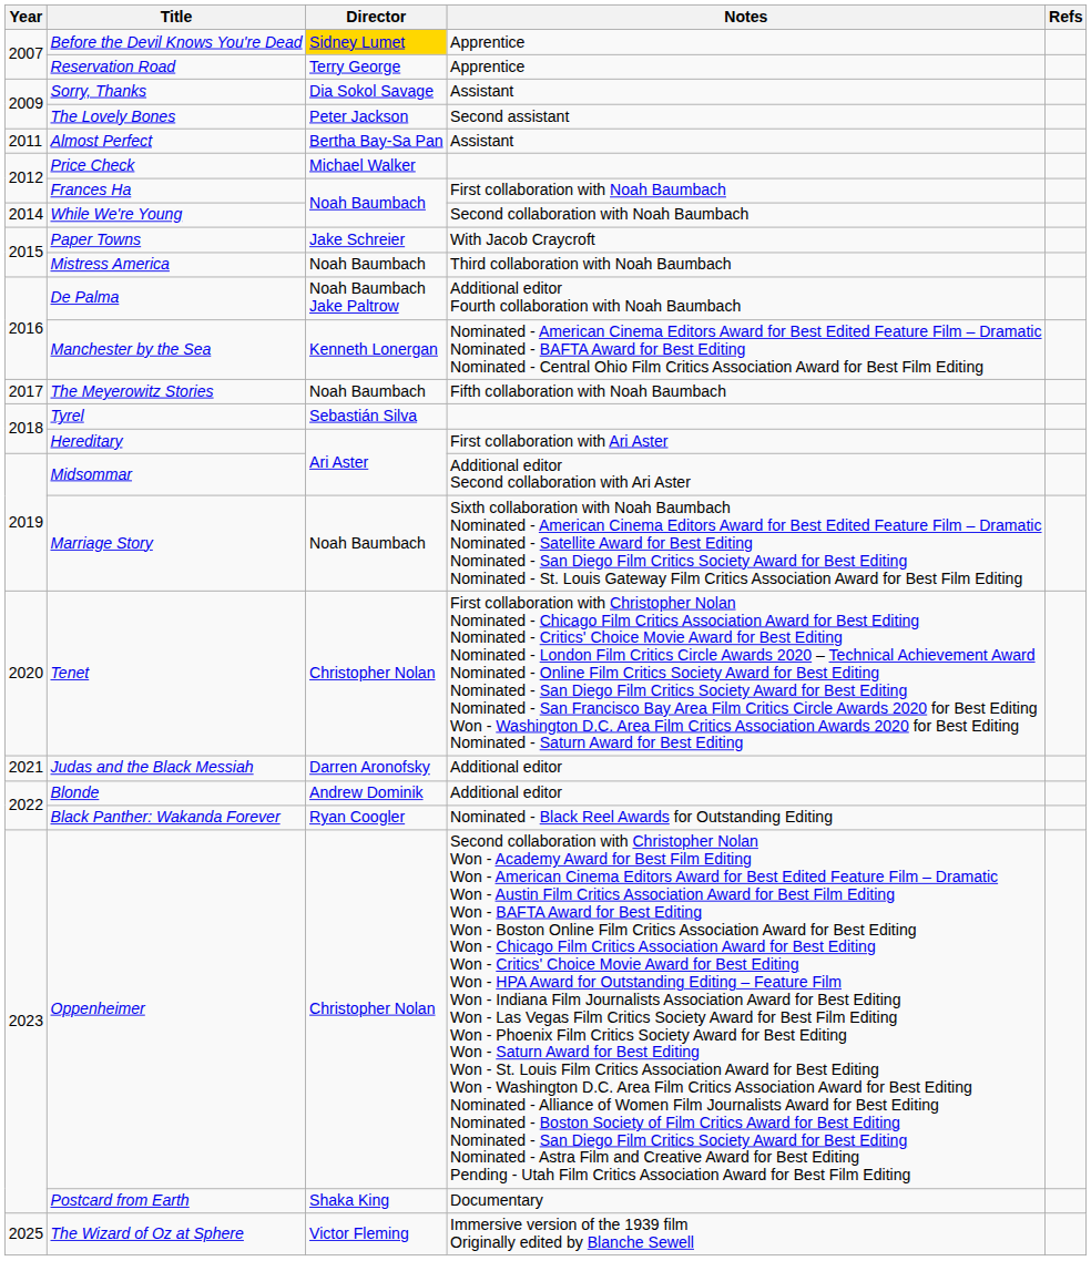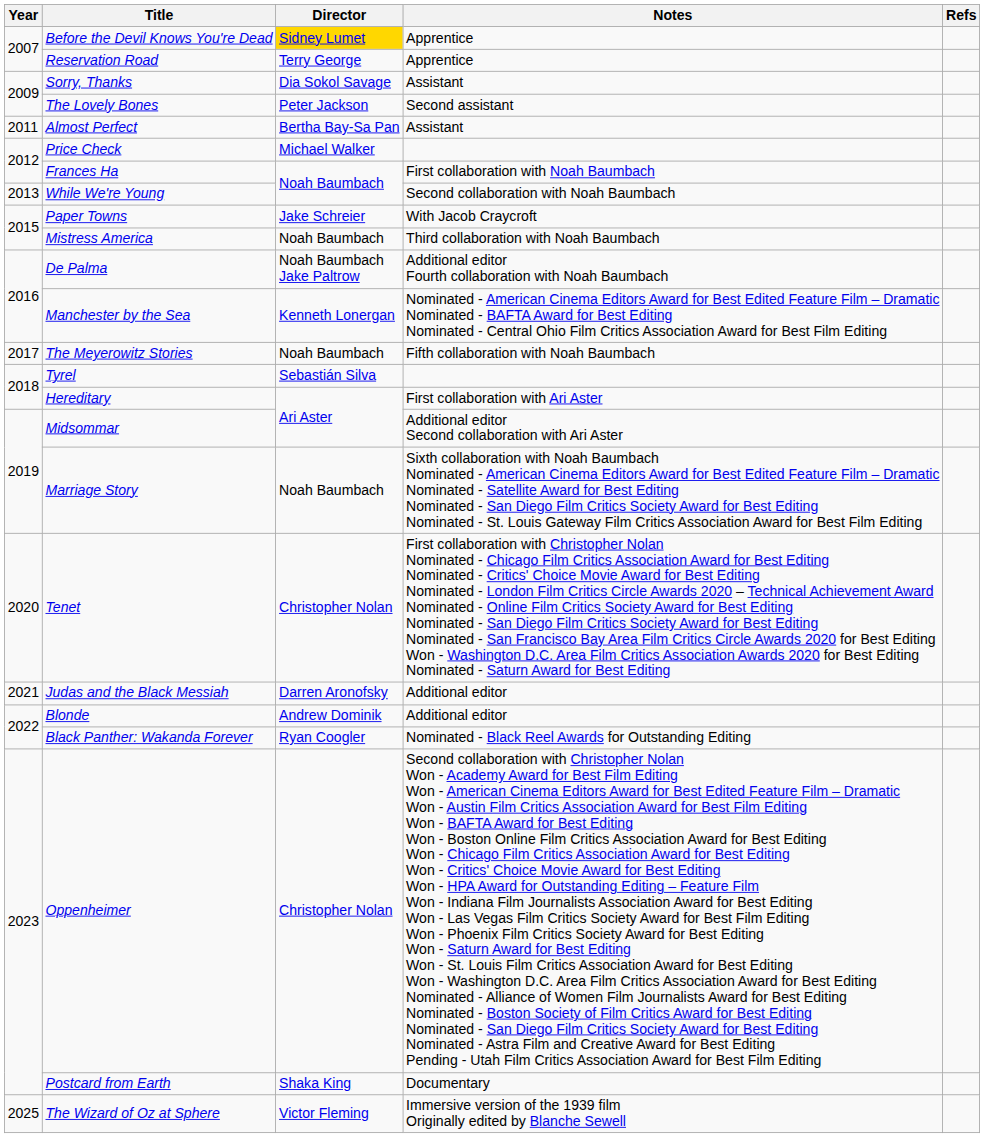 <table class="wikitable">
 <tr style="background:#ccc; text-align:center;">
 <th>Year</th>
 <th>Title</th>
 <th>Director</th>
 <th>Notes</th>
 <th>Refs</th>
 </tr>
 <tr>
 <td rowspan="2">2007</td>
 <td><em><a href='#'>Before the Devil Knows You're Dead</a></em></td>
 <td style="background: gold;"><a href='#'>Sidney Lumet</a></td>
 <td>Apprentice</td>
 <td></td>
 </tr>
 <tr>
 <td><em><a href='#'>Reservation Road</a></em></td>
 <td><a href='#'>Terry George</a></td>
 <td>Apprentice</td>
 <td></td>
 </tr>
 <tr>
 <td rowspan="2">2009</td>
 <td><em><a href='#'>Sorry, Thanks</a></em></td>
 <td><a href='#'>Dia Sokol Savage</a></td>
 <td>Assistant</td>
 <td></td>
 </tr>
 <tr>
 <td><em><a href='#'>The Lovely Bones</a></em></td>
 <td><a href='#'>Peter Jackson</a></td>
 <td>Second assistant</td>
 <td></td>
 </tr>
 <tr>
 <td>2011</td>
 <td><em><a href='#'>Almost Perfect</a></em></td>
 <td><a href='#'>Bertha Bay-Sa Pan</a></td>
 <td>Assistant</td>
 <td></td>
 </tr>
 <tr>
 <td rowspan="2">2012</td>
 <td><em><a href='#'>Price Check</a></em></td>
 <td><a href='#'>Michael Walker</a></td>
 <td></td>
 <td></td>
 </tr>
 <tr>
 <td><em><a href='#'>Frances Ha</a></em></td>
 <td rowspan="2"><a href='#'>Noah Baumbach</a></td>
 <td>First collaboration with <a href='#'>Noah Baumbach</a></td>
 <td></td>
 </tr>
 <tr>
-<td>2014</td>
+<td>2013</td>
 <td><em><a href='#'>While We're Young</a></em></td>
 <td>Second collaboration with Noah Baumbach</td>
 <td></td>
 </tr>
 <tr>
 <td rowspan="2">2015</td>
 <td><em><a href='#'>Paper Towns</a></em></td>
 <td><a href='#'>Jake Schreier</a></td>
 <td>With Jacob Craycroft</td>
 <td></td>
 </tr>
 <tr>
 <td><em><a href='#'>Mistress America</a></em></td>
 <td>Noah Baumbach</td>
 <td>Third collaboration with Noah Baumbach</td>
 <td></td>
 </tr>
 <tr>
 <td rowspan="2">2016</td>
 <td><em><a href='#'>De Palma</a></em></td>
 <td>Noah Baumbach<br><a href='#'>Jake Paltrow</a></td>
 <td>Additional editor<br>Fourth collaboration with Noah Baumbach</td>
 <td></td>
 </tr>
 <tr>
 <td><em><a href='#'>Manchester by the Sea</a></em></td>
 <td><a href='#'>Kenneth Lonergan</a></td>
 <td>Nominated - <a href='#'>American Cinema Editors Award for Best Edited Feature Film – Dramatic</a><br>Nominated - <a href='#'>BAFTA Award for Best Editing</a> <br>Nominated - Central Ohio Film Critics Association Award for Best Film Editing</td>
 <td></td>
 </tr>
 <tr>
 <td>2017</td>
 <td><em><a href='#'>The Meyerowitz Stories</a></em></td>
 <td>Noah Baumbach</td>
 <td>Fifth collaboration with Noah Baumbach</td>
 <td></td>
 </tr>
 <tr>
 <td rowspan="2">2018</td>
 <td><em><a href='#'>Tyrel</a></em></td>
 <td><a href='#'>Sebastián Silva</a></td>
 <td></td>
 <td></td>
 </tr>
 <tr>
 <td><em><a href='#'>Hereditary</a></em></td>
 <td rowspan="2"><a href='#'>Ari Aster</a></td>
 <td>First collaboration with <a href='#'>Ari Aster</a></td>
 <td></td>
 </tr>
 <tr>
 <td rowspan="2">2019</td>
 <td><em><a href='#'>Midsommar</a></em></td>
 <td>Additional editor<br>Second collaboration with Ari Aster</td>
 <td></td>
 </tr>
 <tr>
 <td><em><a href='#'>Marriage Story</a></em></td>
 <td>Noah Baumbach</td>
 <td>Sixth collaboration with Noah Baumbach<br>Nominated - <a href='#'>American Cinema Editors Award for Best Edited Feature Film – Dramatic</a> <br>Nominated - <a href='#'>Satellite Award for Best Editing</a> <br>Nominated - <a href='#'>San Diego Film Critics Society Award for Best Editing</a> <br>Nominated - St. Louis Gateway Film Critics Association Award for Best Film Editing</td>
 <td></td>
 </tr>
 <tr>
 <td>2020</td>
 <td><em><a href='#'>Tenet</a></em></td>
 <td><a href='#'>Christopher Nolan</a></td>
 <td>First collaboration with <a href='#'>Christopher Nolan</a> <br>Nominated - <a href='#'>Chicago Film Critics Association Award for Best Editing</a> <br>Nominated - <a href='#'>Critics' Choice Movie Award for Best Editing</a><br>Nominated - <a href='#'>London Film Critics Circle Awards 2020</a> – <a href='#'>Technical Achievement Award</a> <br>Nominated - <a href='#'>Online Film Critics Society Award for Best Editing</a><br>Nominated - <a href='#'>San Diego Film Critics Society Award for Best Editing</a> <br>Nominated - <a href='#'>San Francisco Bay Area Film Critics Circle Awards 2020</a> for Best Editing <br>Won - <a href='#'>Washington D.C. Area Film Critics Association Awards 2020</a> for Best Editing<br>Nominated - <a href='#'>Saturn Award for Best Editing</a></td>
 <td></td>
 </tr>
 <tr>
 <td>2021</td>
 <td><em><a href='#'>Judas and the Black Messiah</a></em></td>
 <td><a href='#'>Darren Aronofsky</a></td>
 <td>Additional editor</td>
 <td></td>
 </tr>
 <tr>
 <td rowspan="2">2022</td>
 <td><em><a href='#'>Blonde</a></em></td>
 <td><a href='#'>Andrew Dominik</a></td>
 <td>Additional editor</td>
 <td></td>
 </tr>
 <tr>
 <td><em><a href='#'>Black Panther: Wakanda Forever</a></em></td>
 <td><a href='#'>Ryan Coogler</a></td>
 <td>Nominated - <a href='#'>Black Reel Awards</a> for Outstanding Editing</td>
 <td></td>
 </tr>
 <tr>
 <td rowspan="2">2023</td>
 <td><em><a href='#'>Oppenheimer</a></em></td>
 <td><a href='#'>Christopher Nolan</a></td>
 <td>Second collaboration with <a href='#'>Christopher Nolan</a><br>Won - <a href='#'>Academy Award for Best Film Editing</a><br>Won - <a href='#'>American Cinema Editors Award for Best Edited Feature Film – Dramatic</a><br>Won - <a href='#'>Austin Film Critics Association Award for Best Film Editing</a> <br>Won - <a href='#'>BAFTA Award for Best Editing</a> <br>Won - Boston Online Film Critics Association Award for Best Editing <br>Won - <a href='#'>Chicago Film Critics Association Award for Best Editing</a><br>Won - <a href='#'>Critics' Choice Movie Award for Best Editing</a><br>Won - <a href='#'>HPA Award for Outstanding Editing – Feature Film</a> <br>Won - Indiana Film Journalists Association Award for Best Editing <br>Won - Las Vegas Film Critics Society Award for Best Film Editing <br>Won - Phoenix Film Critics Society Award for Best Editing<br>Won - <a href='#'>Saturn Award for Best Editing</a><br>Won - St. Louis Film Critics Association Award for Best Editing <br>Won - Washington D.C. Area Film Critics Association Award for Best Editing <br>Nominated - Alliance of Women Film Journalists Award for Best Editing <br>Nominated - <a href='#'>Boston Society of Film Critics Award for Best Editing</a> <br>Nominated - <a href='#'>San Diego Film Critics Society Award for Best Editing</a> <br>Nominated - Astra Film and Creative Award for Best Editing<br>Pending - Utah Film Critics Association Award for Best Film Editing</td>
 <td></td>
 </tr>
 <tr>
 <td><em><a href='#'>Postcard from Earth</a></em></td>
 <td><a href='#'>Shaka King</a></td>
 <td>Documentary</td>
 <td></td>
 </tr>
 <tr>
 <td>2025</td>
 <td><em><a href='#'>The Wizard of Oz at Sphere</a></em></td>
 <td><a href='#'>Victor Fleming</a></td>
 <td>Immersive version of the 1939 film<br>Originally edited by <a href='#'>Blanche Sewell</a></td>
 <td></td>
 </tr>
 </table>
